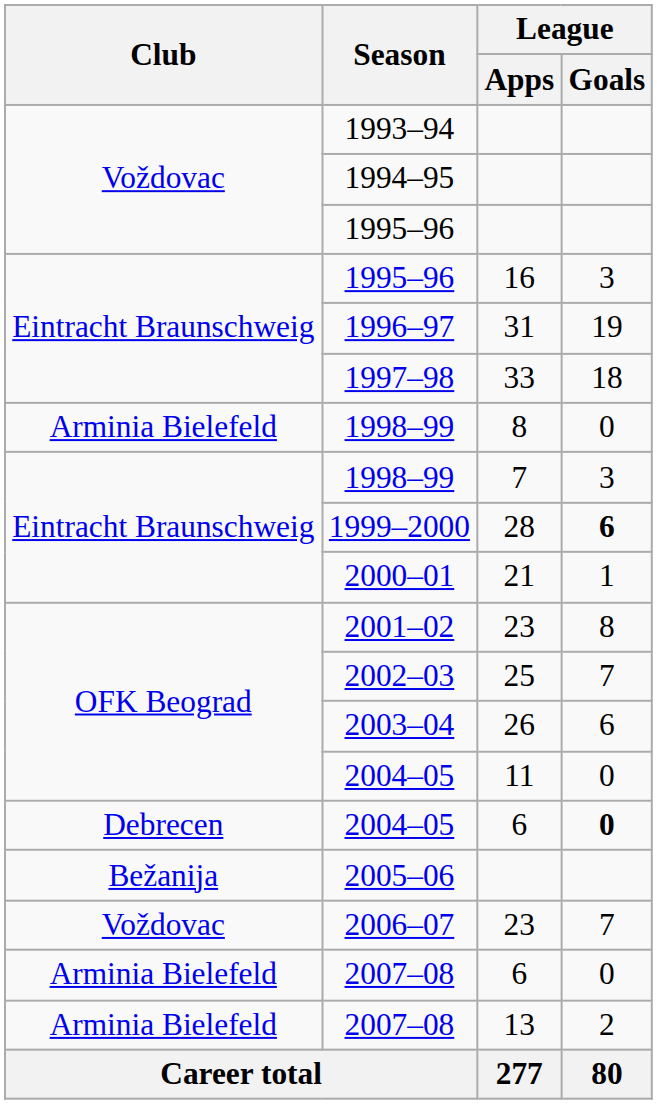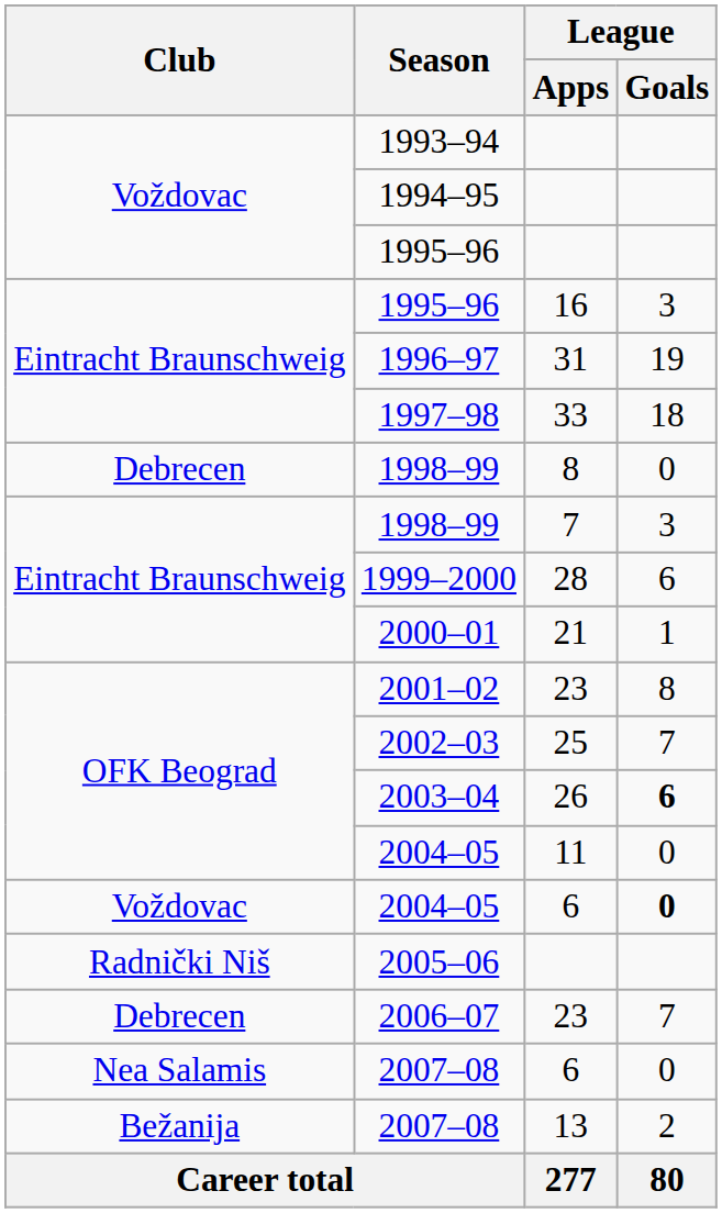 <table class="wikitable" style="text-align:center">
 <tr>
 <th rowspan="2">Club</th>
 <th rowspan="2">Season</th>
 <th colspan="2">League</th>
 </tr>
 <tr>
 <th>Apps</th>
 <th>Goals</th>
 </tr>
 <tr>
 <td rowspan="3"><a href='#'>Voždovac</a></td>
 <td>1993–94</td>
 <td></td>
 <td></td>
 </tr>
 <tr>
 <td>1994–95</td>
 <td></td>
 <td></td>
 </tr>
 <tr>
 <td>1995–96</td>
 <td></td>
 <td></td>
 </tr>
 <tr>
 <td rowspan="3"><a href='#'>Eintracht Braunschweig</a></td>
 <td><a href='#'>1995–96</a></td>
 <td>16</td>
 <td>3</td>
 </tr>
 <tr>
 <td><a href='#'>1996–97</a></td>
 <td>31</td>
 <td>19</td>
 </tr>
 <tr>
 <td><a href='#'>1997–98</a></td>
 <td>33</td>
 <td>18</td>
 </tr>
 <tr>
-<td><a href='#'>Arminia Bielefeld</a></td>
+<td><a href='#'>Debrecen</a></td>
 <td><a href='#'>1998–99</a></td>
 <td>8</td>
 <td>0</td>
 </tr>
 <tr>
 <td rowspan="3"><a href='#'>Eintracht Braunschweig</a></td>
 <td><a href='#'>1998–99</a></td>
 <td>7</td>
 <td>3</td>
 </tr>
 <tr>
 <td><a href='#'>1999–2000</a></td>
 <td>28</td>
-<td><strong>6</strong></td>
+<td>6</td>
 </tr>
 <tr>
 <td><a href='#'>2000–01</a></td>
 <td>21</td>
 <td>1</td>
 </tr>
 <tr>
 <td rowspan="4"><a href='#'>OFK Beograd</a></td>
 <td><a href='#'>2001–02</a></td>
 <td>23</td>
 <td>8</td>
 </tr>
 <tr>
 <td><a href='#'>2002–03</a></td>
 <td>25</td>
 <td>7</td>
 </tr>
 <tr>
 <td><a href='#'>2003–04</a></td>
 <td>26</td>
-<td>6</td>
+<td><strong>6</strong></td>
 </tr>
 <tr>
 <td><a href='#'>2004–05</a></td>
 <td>11</td>
 <td>0</td>
 </tr>
 <tr>
-<td><a href='#'>Debrecen</a></td>
+<td><a href='#'>Voždovac</a></td>
 <td><a href='#'>2004–05</a></td>
 <td>6</td>
 <td><strong>0</strong></td>
 </tr>
 <tr>
-<td><a href='#'>Bežanija</a></td>
+<td><a href='#'>Radnički Niš</a></td>
 <td><a href='#'>2005–06</a></td>
 <td></td>
 <td></td>
 </tr>
 <tr>
-<td><a href='#'>Voždovac</a></td>
+<td><a href='#'>Debrecen</a></td>
 <td><a href='#'>2006–07</a></td>
 <td>23</td>
 <td>7</td>
 </tr>
 <tr>
-<td><a href='#'>Arminia Bielefeld</a></td>
+<td><a href='#'>Nea Salamis</a></td>
 <td><a href='#'>2007–08</a></td>
 <td>6</td>
 <td>0</td>
 </tr>
 <tr>
-<td><a href='#'>Arminia Bielefeld</a></td>
+<td><a href='#'>Bežanija</a></td>
 <td><a href='#'>2007–08</a></td>
 <td>13</td>
 <td>2</td>
 </tr>
 <tr>
 <th colspan="2">Career total</th>
 <th>277</th>
 <th>80</th>
 </tr>
 </table>
